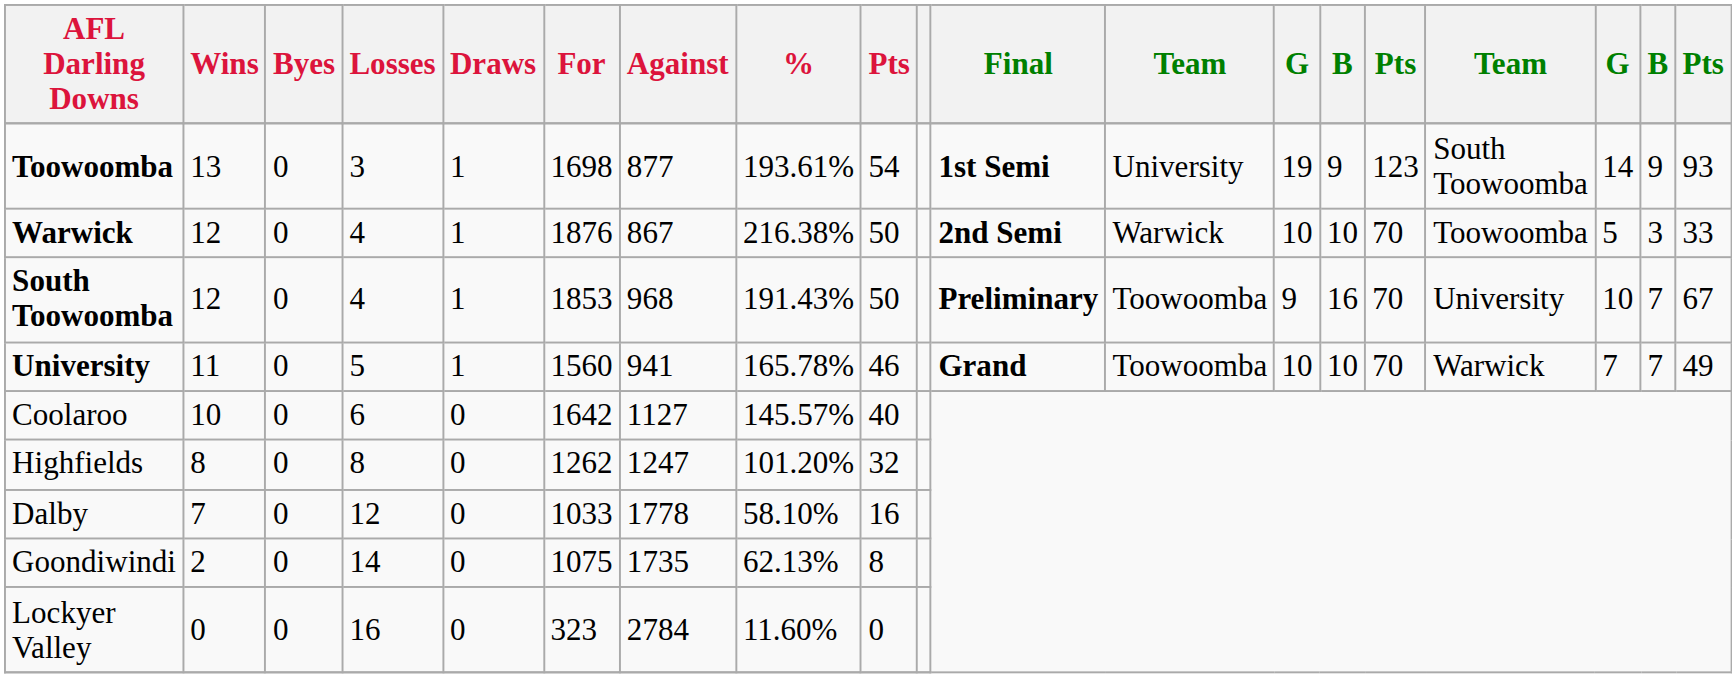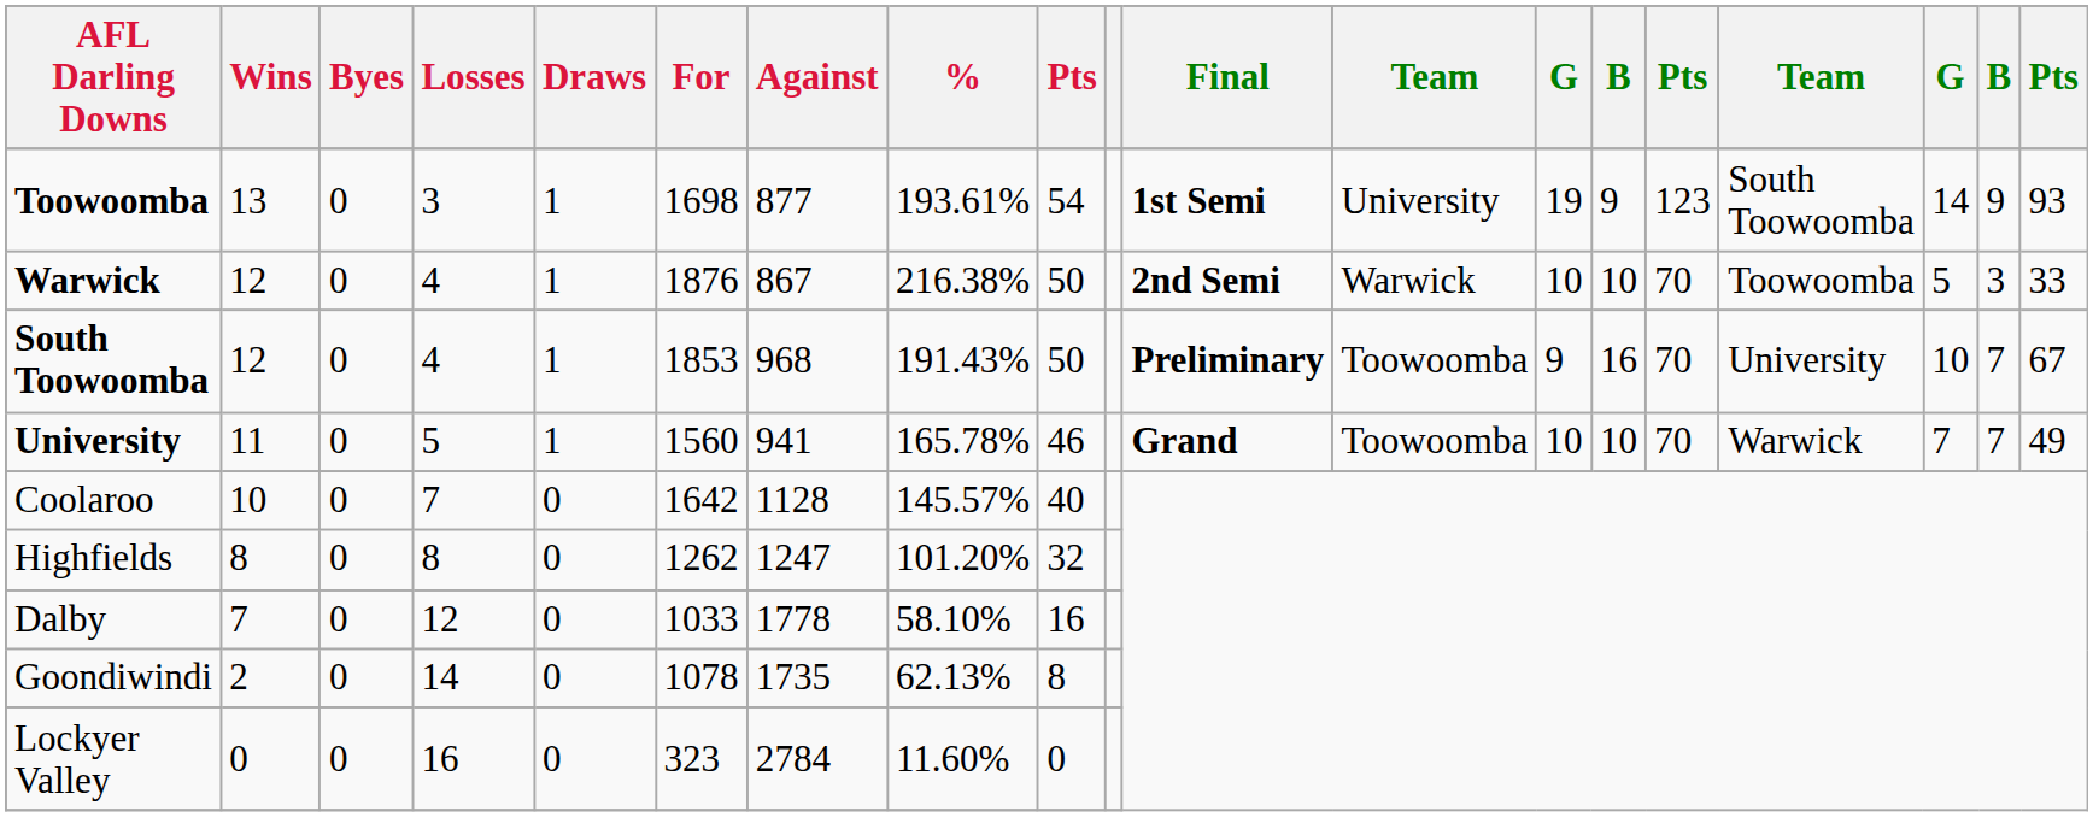 <table class="wikitable">
 <tr>
 <th style="color:crimson">AFL Darling Downs</th>
 <th style="color:crimson">Wins</th>
 <th style="color:crimson">Byes</th>
 <th style="color:crimson">Losses</th>
 <th style="color:crimson">Draws</th>
 <th style="color:crimson">For</th>
 <th style="color:crimson">Against</th>
 <th style="color:crimson">%</th>
 <th style="color:crimson">Pts</th>
 <th></th>
 <th style="color:green">Final</th>
 <th style="color:green">Team</th>
 <th style="color:green">G</th>
 <th style="color:green">B</th>
 <th style="color:green">Pts</th>
 <th style="color:green">Team</th>
 <th style="color:green">G</th>
 <th style="color:green">B</th>
 <th style="color:green">Pts</th>
 </tr>
 <tr>
 </tr>
 <tr>
 </tr>
 <tr>
 <td><strong>	Toowoomba	</strong></td>
 <td>13</td>
 <td>0</td>
 <td>3</td>
 <td>1</td>
 <td>1698</td>
 <td>877</td>
 <td>193.61%</td>
 <td>54</td>
 <td></td>
 <td><strong>1st Semi</strong></td>
 <td>University</td>
 <td>19</td>
 <td>9</td>
 <td>123</td>
 <td>South Toowoomba</td>
 <td>14</td>
 <td>9</td>
 <td>93</td>
 </tr>
 <tr>
 <td><strong>	Warwick	</strong></td>
 <td>12</td>
 <td>0</td>
 <td>4</td>
 <td>1</td>
 <td>1876</td>
 <td>867</td>
 <td>216.38%</td>
 <td>50</td>
 <td></td>
 <td><strong>2nd Semi</strong></td>
 <td>Warwick</td>
 <td>10</td>
 <td>10</td>
 <td>70</td>
 <td>Toowoomba</td>
 <td>5</td>
 <td>3</td>
 <td>33</td>
 </tr>
 <tr>
 <td><strong>	South Toowoomba	</strong></td>
 <td>12</td>
 <td>0</td>
 <td>4</td>
 <td>1</td>
 <td>1853</td>
 <td>968</td>
 <td>191.43%</td>
 <td>50</td>
 <td></td>
 <td><strong>Preliminary</strong></td>
 <td>Toowoomba</td>
 <td>9</td>
 <td>16</td>
 <td>70</td>
 <td>University</td>
 <td>10</td>
 <td>7</td>
 <td>67</td>
 </tr>
 <tr>
 <td><strong>	University	</strong></td>
 <td>11</td>
 <td>0</td>
 <td>5</td>
 <td>1</td>
 <td>1560</td>
 <td>941</td>
 <td>165.78%</td>
 <td>46</td>
 <td></td>
 <td><strong>Grand</strong></td>
 <td>Toowoomba</td>
 <td>10</td>
 <td>10</td>
 <td>70</td>
 <td>Warwick</td>
 <td>7</td>
 <td>7</td>
 <td>49</td>
 </tr>
 <tr>
 <td>Coolaroo</td>
 <td>10</td>
 <td>0</td>
-<td>6</td>
+<td>7</td>
 <td>0</td>
 <td>1642</td>
-<td>1127</td>
+<td>1128</td>
 <td>145.57%</td>
 <td>40</td>
 <td></td>
 </tr>
 <tr>
 <td>Highfields</td>
 <td>8</td>
 <td>0</td>
 <td>8</td>
 <td>0</td>
 <td>1262</td>
 <td>1247</td>
 <td>101.20%</td>
 <td>32</td>
 <td></td>
 </tr>
 <tr>
 <td>Dalby</td>
 <td>7</td>
 <td>0</td>
 <td>12</td>
 <td>0</td>
 <td>1033</td>
 <td>1778</td>
 <td>58.10%</td>
 <td>16</td>
 <td></td>
 </tr>
 <tr>
 <td>Goondiwindi</td>
 <td>2</td>
 <td>0</td>
 <td>14</td>
 <td>0</td>
-<td>1075</td>
+<td>1078</td>
 <td>1735</td>
 <td>62.13%</td>
 <td>8</td>
 <td></td>
 </tr>
 <tr>
 <td>Lockyer Valley</td>
 <td>0</td>
 <td>0</td>
 <td>16</td>
 <td>0</td>
 <td>323</td>
 <td>2784</td>
 <td>11.60%</td>
 <td>0</td>
 <td></td>
 </tr>
 <tr>
 </tr>
 </table>
